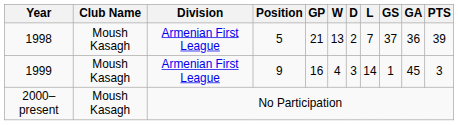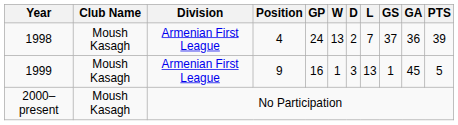 <table class="wikitable" style="text-align: center;">
 <tr>
 <th>Year</th>
 <th>Club Name</th>
 <th>Division</th>
 <th>Position</th>
 <th>GP</th>
 <th>W</th>
 <th>D</th>
 <th>L</th>
 <th>GS</th>
 <th>GA</th>
 <th>PTS</th>
 </tr>
 <tr>
 <td>1998</td>
 <td>Moush Kasagh</td>
 <td><a href='#'>Armenian First League</a></td>
-<td>5</td>
-<td>21</td>
+<td>4</td>
+<td>24</td>
 <td>13</td>
 <td>2</td>
 <td>7</td>
 <td>37</td>
 <td>36</td>
 <td>39</td>
 </tr>
 <tr>
 <td>1999</td>
 <td>Moush Kasagh</td>
 <td><a href='#'>Armenian First League</a></td>
 <td>9</td>
 <td>16</td>
-<td>4</td>
+<td>1</td>
 <td>3</td>
-<td>14</td>
+<td>13</td>
 <td>1</td>
 <td>45</td>
-<td>3</td>
+<td>5</td>
 </tr>
 <tr>
 <td>2000–present</td>
 <td>Moush Kasagh</td>
 <td colspan="10">No Participation</td>
 </tr>
 </table>
